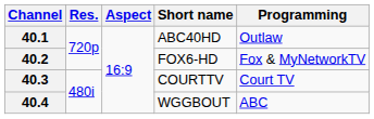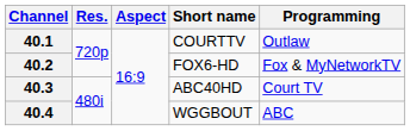 <table class="wikitable">
 <tr>
 <th><a href='#'>Channel</a></th>
 <th><a href='#'>Res.</a></th>
 <th><a href='#'>Aspect</a></th>
 <th>Short name</th>
 <th>Programming</th>
 </tr>
 <tr>
 <th scope = "row">40.1</th>
 <td rowspan=2><a href='#'>720p</a></td>
 <td rowspan=4><a href='#'>16:9</a></td>
-<td>ABC40HD</td>
+<td>COURTTV</td>
 <td><a href='#'>Outlaw</a></td>
 </tr>
 <tr>
 <th scope = "row">40.2</th>
 <td>FOX6-HD</td>
 <td><a href='#'>Fox</a> & <a href='#'>MyNetworkTV</a></td>
 </tr>
 <tr>
 <th scope = "row">40.3</th>
 <td rowspan=2><a href='#'>480i</a></td>
-<td>COURTTV</td>
+<td>ABC40HD</td>
 <td><a href='#'>Court TV</a></td>
 </tr>
 <tr>
 <th scope = "row">40.4</th>
 <td>WGGBOUT</td>
 <td><a href='#'>ABC</a></td>
 </tr>
 </table>
